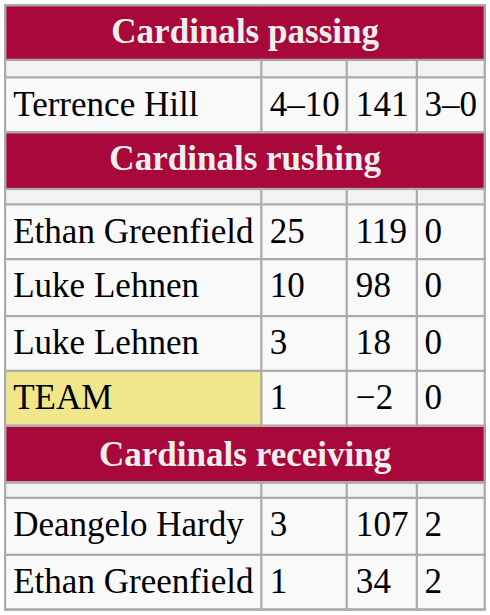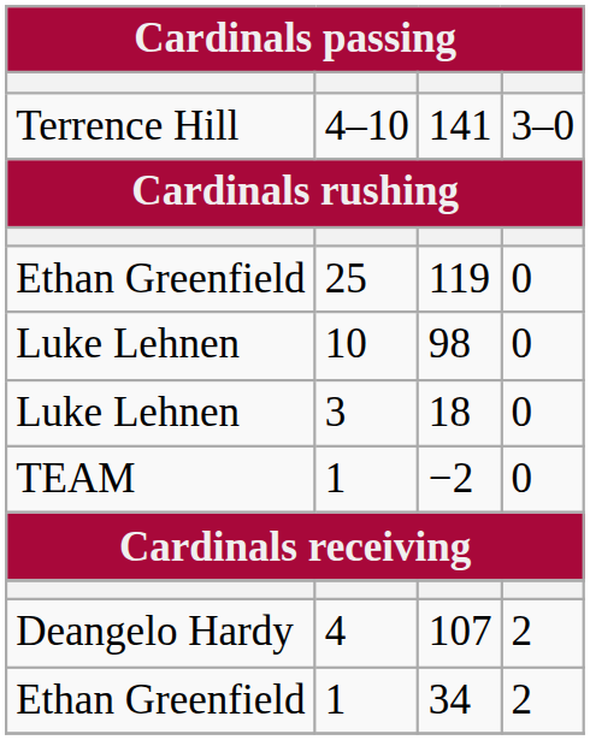 <table class="wikitable plainrowheaders">
 <tr>
 <th colspan="6" style="background:#a8083a; color:#f0efef">Cardinals passing</th>
 </tr>
 <tr>
 <th scope="col"></th>
 <th scope="col"></th>
 <th scope="col"></th>
 <th scope="col"></th>
 </tr>
 <tr>
 <td>Terrence Hill</td>
 <td>4–10</td>
 <td>141</td>
 <td>3–0</td>
 </tr>
 <tr>
 <th colspan="6" style="background:#a8083a; color:#f0efef">Cardinals rushing</th>
 </tr>
 <tr>
 <th scope="col"></th>
 <th scope="col"></th>
 <th scope="col"></th>
 <th scope="col"></th>
 </tr>
 <tr>
 <td>Ethan Greenfield</td>
 <td>25</td>
 <td>119</td>
 <td>0</td>
 </tr>
 <tr>
 <td>Luke Lehnen</td>
 <td>10</td>
 <td>98</td>
 <td>0</td>
 </tr>
 <tr>
 <td>Luke Lehnen</td>
 <td>3</td>
 <td>18</td>
 <td>0</td>
 </tr>
 <tr>
-<td style="background: khaki;">TEAM</td>
+<td>TEAM</td>
 <td>1</td>
 <td>−2</td>
 <td>0</td>
 </tr>
 <tr>
 <th colspan="6" style="background:#a8083a; color:#f0efef">Cardinals receiving</th>
 </tr>
 <tr>
 </tr>
 <tr>
 <th scope="col"></th>
 <th scope="col"></th>
 <th scope="col"></th>
 <th scope="col"></th>
 </tr>
 <tr>
 <td>Deangelo Hardy</td>
-<td>3</td>
+<td>4</td>
 <td>107</td>
 <td>2</td>
 </tr>
 <tr>
 <td>Ethan Greenfield</td>
 <td>1</td>
 <td>34</td>
 <td>2</td>
 </tr>
 <tr>
 </tr>
 </table>
